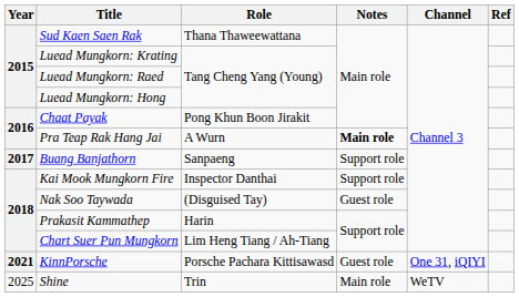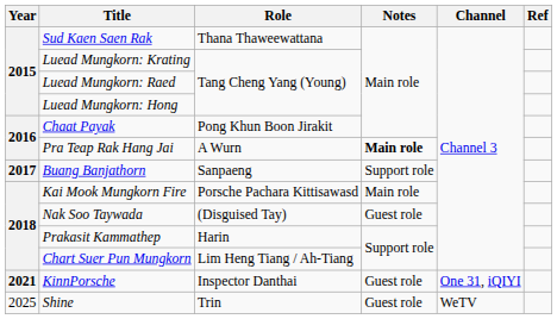 <table class="wikitable sortable plainrowheaders">
 <tr>
 <th scope="col">Year</th>
 <th scope="col">Title</th>
 <th scope="col">Role</th>
 <th class="unsortable" scope="col">Notes</th>
 <th class="unsortable" scope="col">Channel</th>
 <th>Ref</th>
 </tr>
 <tr>
 <th scope="row" rowspan="4">2015</th>
 <td><em><a href='#'>Sud Kaen Saen Rak</a></em></td>
 <td>Thana Thaweewattana</td>
 <td rowspan="5">Main role</td>
 <td rowspan="11"><a href='#'>Channel 3</a></td>
 <td></td>
 </tr>
 <tr>
 <td><em>Luead Mungkorn: Krating</em></td>
 <td rowspan="3">Tang Cheng Yang (Young)</td>
 <td></td>
 </tr>
 <tr>
 <td><em>Luead Mungkorn: Raed</em></td>
 <td></td>
 </tr>
 <tr>
 <td><em>Luead Mungkorn: Hong</em></td>
 <td></td>
 </tr>
 <tr>
 <th scope="row" rowspan="2">2016</th>
 <td><em><a href='#'>Chaat Payak</a></em></td>
 <td>Pong Khun Boon Jirakit</td>
 <td></td>
 </tr>
 <tr>
 <td><em>Pra Teap Rak Hang Jai</em></td>
 <td>A Wurn</td>
 <td><strong>Main role</strong></td>
 <td></td>
 </tr>
 <tr>
 <th scope="row">2017</th>
 <td><em><a href='#'>Buang Banjathorn</a></em></td>
 <td>Sanpaeng</td>
 <td>Support role</td>
 <td></td>
 </tr>
 <tr>
 <th scope="row" rowspan="4">2018</th>
 <td><em>Kai Mook Mungkorn Fire</em></td>
-<td>Inspector Danthai</td>
-<td>Support role</td>
+<td>Porsche Pachara Kittisawasd</td>
+<td>Main role</td>
 <td></td>
 </tr>
 <tr>
 <td><em>Nak Soo Taywada</em></td>
 <td>(Disguised Tay)</td>
 <td>Guest role</td>
 <td></td>
 </tr>
 <tr>
 <td><em>Prakasit Kammathep</em> </td>
 <td>Harin</td>
 <td rowspan="2">Support role</td>
 <td></td>
 </tr>
 <tr>
 <td><em><a href='#'>Chart Suer Pun Mungkorn</a></em></td>
 <td>Lim Heng Tiang / Ah-Tiang</td>
 <td></td>
 </tr>
 <tr>
 <th scope="row">2021</th>
 <td><em><a href='#'>KinnPorsche</a></em></td>
-<td>Porsche Pachara Kittisawasd</td>
+<td>Inspector Danthai</td>
 <td>Guest role</td>
 <td><a href='#'>One 31</a>, <a href='#'>iQIYI</a></td>
 <td></td>
 </tr>
 <tr>
 <td>2025</td>
 <td><em>Shine</em></td>
 <td>Trin</td>
-<td>Main role</td>
+<td>Guest role</td>
 <td>WeTV</td>
 <td></td>
 </tr>
 </table>
